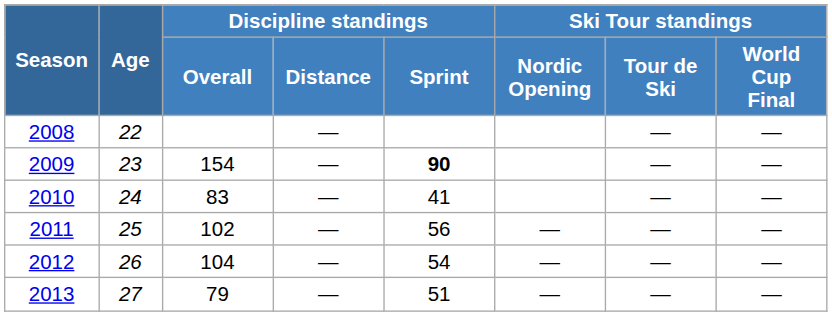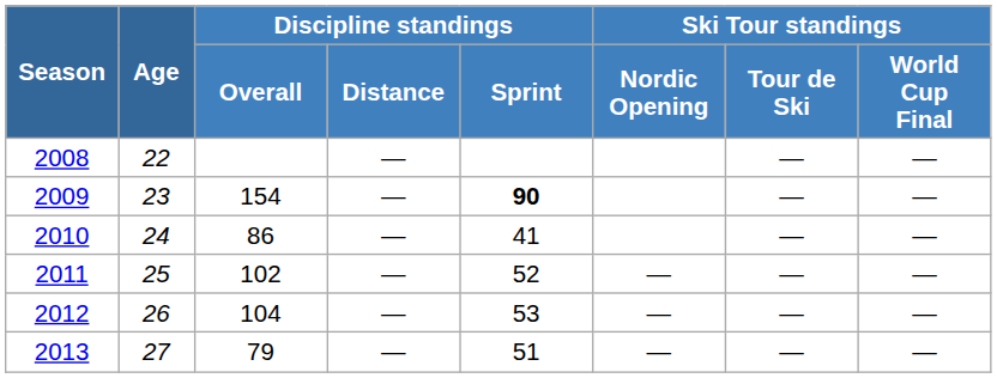 <table class="wikitable" style="font-size:95%; text-align:center; border:grey solid 1px; border-collapse:collapse; background:#ffffff;">
 <tr>
 <th style="background-color:#369; color:white; width:60px;" rowspan="2"> Season </th>
 <th style="background-color:#369; color:white; width:40px;" rowspan="2"> Age </th>
 <th style="background-color:#4180be; color:white;" colspan="3">Discipline standings</th>
 <th style="background-color:#4180be; color:white;" colspan="3">Ski Tour standings</th>
 </tr>
 <tr>
 <th style="background-color:#4180be; color:white; width:75px;">Overall</th>
 <th style="background-color:#4180be; color:white; width:75px;">Distance</th>
 <th style="background-color:#4180be; color:white; width:75px;">Sprint</th>
 <th style="background-color:#4180be; color:white; width:75px;">Nordic<br>Opening</th>
 <th style="background-color:#4180be; color:white; width:75px;">Tour de<br>Ski</th>
 <th style="background-color:#4180be; color:white; width:75px;">World Cup<br>Final</th>
 </tr>
 <tr>
 <td><a href='#'>2008</a></td>
 <td><em>22</em></td>
 <td></td>
 <td>—</td>
 <td></td>
 <td></td>
 <td>—</td>
 <td>—</td>
 </tr>
 <tr>
 <td><a href='#'>2009</a></td>
 <td><em>23</em></td>
 <td>154</td>
 <td>—</td>
 <td><strong>90</strong></td>
 <td></td>
 <td>—</td>
 <td>—</td>
 </tr>
 <tr>
 <td><a href='#'>2010</a></td>
 <td><em>24</em></td>
-<td>83</td>
+<td>86</td>
 <td>—</td>
 <td>41</td>
 <td></td>
 <td>—</td>
 <td>—</td>
 </tr>
 <tr>
 <td><a href='#'>2011</a></td>
 <td><em>25</em></td>
 <td>102</td>
 <td>—</td>
-<td>56</td>
+<td>52</td>
 <td>—</td>
 <td>—</td>
 <td>—</td>
 </tr>
 <tr>
 <td><a href='#'>2012</a></td>
 <td><em>26</em></td>
 <td>104</td>
 <td>—</td>
-<td>54</td>
+<td>53</td>
 <td>—</td>
 <td>—</td>
 <td>—</td>
 </tr>
 <tr>
 <td><a href='#'>2013</a></td>
 <td><em>27</em></td>
 <td>79</td>
 <td>—</td>
 <td>51</td>
 <td>—</td>
 <td>—</td>
 <td>—</td>
 </tr>
 </table>
